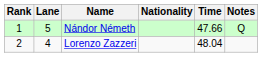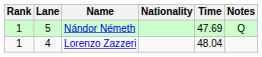 <table class="wikitable sortable" style="text-align:center">
 <tr>
 <th>Rank</th>
 <th>Lane</th>
 <th>Name</th>
 <th>Nationality</th>
 <th>Time</th>
 <th>Notes</th>
 </tr>
 <tr bgcolor=ccffcc>
 <td>1</td>
 <td>5</td>
 <td align=left><a href='#'>Nándor Németh</a></td>
 <td align=left></td>
-<td>47.66</td>
+<td>47.69</td>
 <td>Q</td>
 </tr>
 <tr>
-<td>2</td>
+<td>1</td>
 <td>4</td>
 <td align=left><a href='#'>Lorenzo Zazzeri</a></td>
 <td align=left></td>
 <td>48.04</td>
 <td></td>
 </tr>
 </table>
